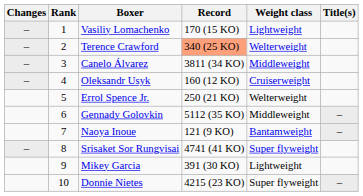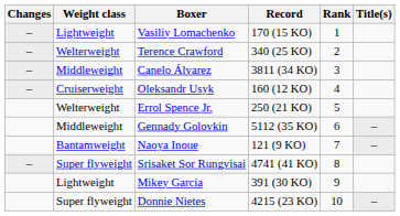 <table class="wikitable ">
 <tr>
 <th>Changes</th>
-<th>Rank</th>
+<th>Weight class</th>
 <th>Boxer</th>
 <th>Record</th>
-<th>Weight class</th>
+<th>Rank</th>
 <th>Title(s)</th>
 </tr>
 <tr>
 <td align=center bgcolor=#ECECEC>–</td>
-<td align=center>1</td>
+<td><a href='#'>Lightweight</a></td>
 <td><a href='#'>Vasiliy Lomachenko</a></td>
 <td>170 (15 KO)</td>
-<td><a href='#'>Lightweight</a></td>
+<td align=center>1</td>
 <td></td>
 </tr>
 <tr>
 <td align=center bgcolor=#ECECEC>–</td>
+<td><a href='#'>Welterweight</a></td>
+<td><a href='#'>Terence Crawford</a></td>
+<td>340 (25 KO)</td>
 <td align=center>2</td>
-<td><a href='#'>Terence Crawford</a></td>
-<td style="background: lightsalmon;">340 (25 KO)</td>
-<td><a href='#'>Welterweight</a></td>
 <td></td>
 </tr>
 <tr>
 <td align=center bgcolor=#ECECEC>–</td>
-<td align=center>3</td>
+<td><a href='#'>Middleweight</a></td>
 <td><a href='#'>Canelo Álvarez</a></td>
 <td>3811 (34 KO)</td>
-<td><a href='#'>Middleweight</a></td>
+<td align=center>3</td>
 <td></td>
 </tr>
 <tr>
 <td align=center bgcolor=#ECECEC>–</td>
-<td align=center>4</td>
+<td><a href='#'>Cruiserweight</a></td>
 <td><a href='#'>Oleksandr Usyk</a></td>
 <td>160 (12 KO)</td>
-<td><a href='#'>Cruiserweight</a></td>
+<td align=center>4</td>
 <td></td>
 </tr>
 <tr>
 <td align=center></td>
-<td align=center>5</td>
+<td>Welterweight</td>
 <td><a href='#'>Errol Spence Jr.</a></td>
 <td>250 (21 KO)</td>
-<td>Welterweight</td>
+<td align=center>5</td>
 <td></td>
 </tr>
 <tr>
 <td align=center></td>
-<td align=center>6</td>
+<td>Middleweight</td>
 <td><a href='#'>Gennady Golovkin</a></td>
 <td>5112 (35 KO)</td>
-<td>Middleweight</td>
+<td align=center>6</td>
 <td align=center bgcolor=#ECECEC data-sort-value="Z">–</td>
 </tr>
 <tr>
 <td align=center></td>
-<td align=center>7</td>
+<td><a href='#'>Bantamweight</a></td>
 <td><a href='#'>Naoya Inoue</a></td>
 <td>121 (9 KO)</td>
-<td><a href='#'>Bantamweight</a></td>
+<td align=center>7</td>
 <td align=center bgcolor=#ECECEC data-sort-value="Z">–</td>
 </tr>
 <tr>
 <td align=center bgcolor=#ECECEC>–</td>
-<td align=center>8</td>
+<td><a href='#'>Super flyweight</a></td>
 <td><a href='#'>Srisaket Sor Rungvisai</a></td>
 <td>4741 (41 KO)</td>
-<td><a href='#'>Super flyweight</a></td>
+<td align=center>8</td>
 <td></td>
 </tr>
 <tr>
 <td align=center></td>
-<td align=center>9</td>
+<td>Lightweight</td>
 <td><a href='#'>Mikey Garcia</a></td>
 <td>391 (30 KO)</td>
-<td>Lightweight</td>
+<td align=center>9</td>
 <td></td>
 </tr>
 <tr>
 <td align=center></td>
-<td align=center>10</td>
+<td>Super flyweight</td>
 <td><a href='#'>Donnie Nietes</a></td>
 <td>4215 (23 KO)</td>
-<td>Super flyweight</td>
+<td align=center>10</td>
 <td align=center bgcolor=#ECECEC data-sort-value="Z">–</td>
 </tr>
 </table>
